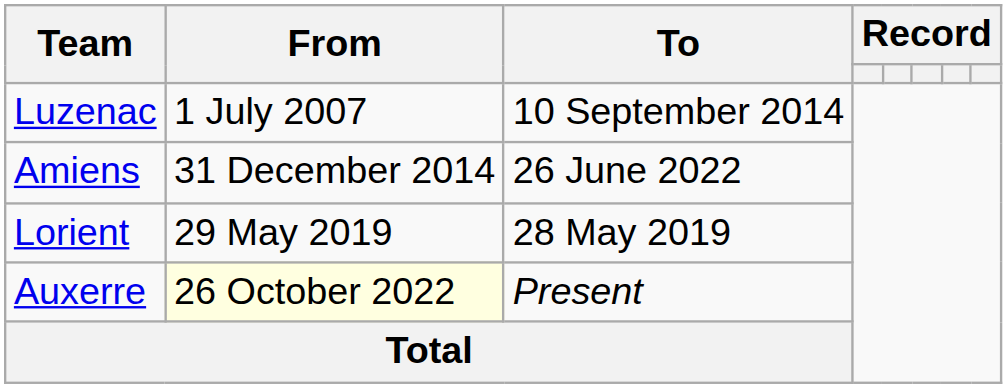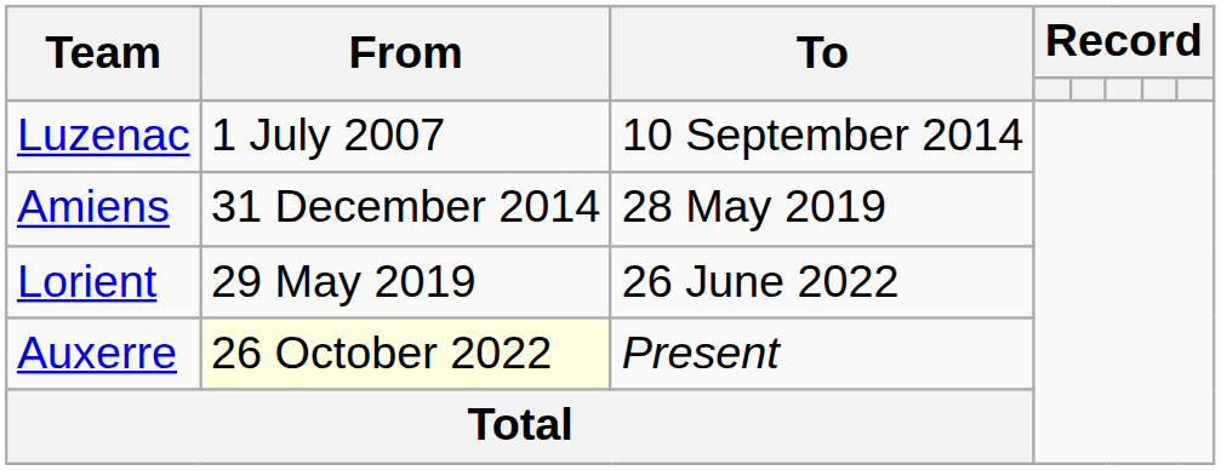 <table class="wikitable" style="text-align: center;">
 <tr>
 <th rowspan="2">Team</th>
 <th rowspan="2">From</th>
 <th rowspan="2">To</th>
 <th colspan="5">Record</th>
 </tr>
 <tr>
 <th></th>
 <th></th>
 <th></th>
 <th></th>
 <th></th>
 </tr>
 <tr>
 <td align="left"><a href='#'>Luzenac</a></td>
 <td align="left">1 July 2007</td>
 <td align="left">10 September 2014<br></td>
 </tr>
 <tr>
 <td align="left"><a href='#'>Amiens</a></td>
 <td align="left">31 December 2014</td>
-<td align="left">26 June 2022<br></td>
+<td align="left">28 May 2019<br></td>
 </tr>
 <tr>
 <td align="left"><a href='#'>Lorient</a></td>
 <td align="left">29 May 2019</td>
-<td align="left">28 May 2019<br></td>
+<td align="left">26 June 2022<br></td>
 </tr>
 <tr>
 <td align="left"><a href='#'>Auxerre</a></td>
 <td align="left" style="background: lightyellow;">26 October 2022</td>
 <td align="left"><em>Present</em><br></td>
 </tr>
 <tr>
 <th colspan="3">Total<br></th>
 </tr>
 </table>
